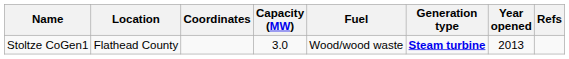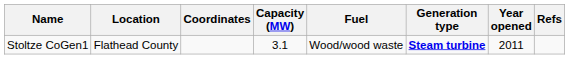 <table class="wikitable sortable">
 <tr>
 <th>Name</th>
 <th>Location</th>
 <th>Coordinates</th>
 <th>Capacity<br>(<a href='#'>MW</a>)</th>
 <th>Fuel</th>
 <th>Generation<br>type</th>
 <th>Year<br>opened</th>
 <th>Refs</th>
 </tr>
 <tr>
 <td>Stoltze CoGen1</td>
 <td>Flathead County</td>
 <td></td>
-<td align="center">3.0</td>
+<td align="center">3.1</td>
 <td>Wood/wood waste</td>
 <td><strong><a href='#'>Steam turbine</a></strong></td>
-<td align="center">2013</td>
+<td align="center">2011</td>
 <td></td>
 </tr>
 </table>
